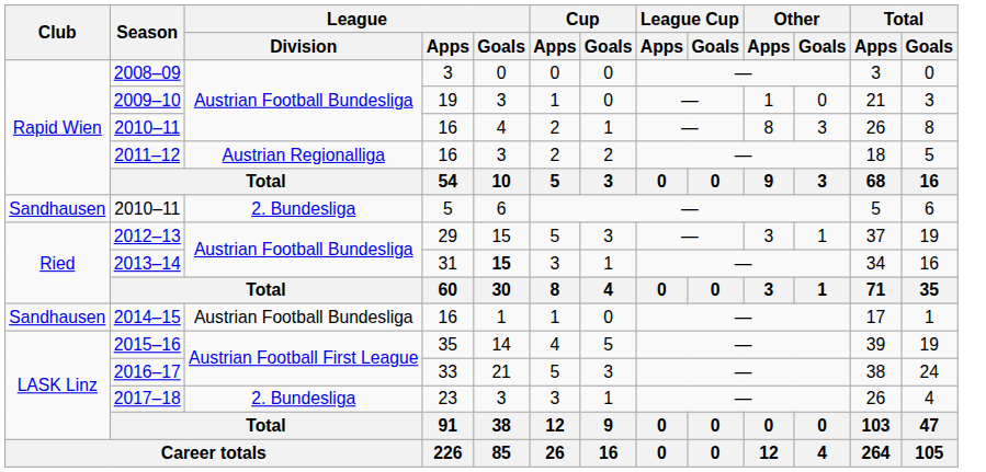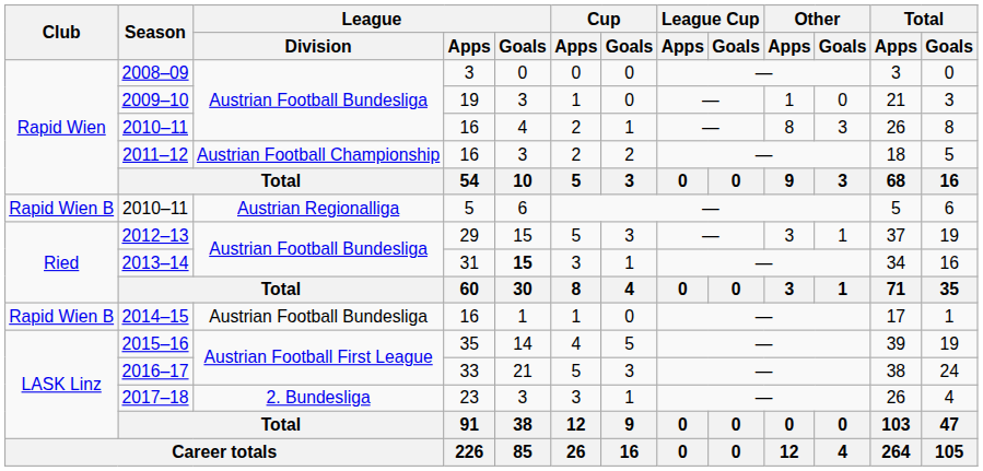 <table class="wikitable" style="font-size:90%; text-align: center">
 <tr>
 <th rowspan=2>Club</th>
 <th rowspan=2>Season</th>
 <th colspan=3>League</th>
 <th colspan=2>Cup</th>
 <th colspan=2>League Cup</th>
 <th colspan=2>Other</th>
 <th colspan=2>Total</th>
 </tr>
 <tr>
 <th>Division</th>
 <th>Apps</th>
 <th>Goals</th>
 <th>Apps</th>
 <th>Goals</th>
 <th>Apps</th>
 <th>Goals</th>
 <th>Apps</th>
 <th>Goals</th>
 <th>Apps</th>
 <th>Goals</th>
 </tr>
 <tr>
 <td rowspan=5><a href='#'>Rapid Wien</a></td>
 <td><a href='#'>2008–09</a></td>
 <td rowspan=3><a href='#'>Austrian Football Bundesliga</a></td>
 <td>3</td>
 <td>0</td>
 <td>0</td>
 <td>0</td>
 <td colspan=4>—</td>
 <td>3</td>
 <td>0</td>
 </tr>
 <tr>
 <td><a href='#'>2009–10</a></td>
 <td>19</td>
 <td>3</td>
 <td>1</td>
 <td>0</td>
 <td colspan=2>—</td>
 <td>1</td>
 <td>0</td>
 <td>21</td>
 <td>3</td>
 </tr>
 <tr>
 <td><a href='#'>2010–11</a></td>
 <td>16</td>
 <td>4</td>
 <td>2</td>
 <td>1</td>
 <td colspan=2>—</td>
 <td>8</td>
 <td>3</td>
 <td>26</td>
 <td>8</td>
 </tr>
 <tr>
 <td><a href='#'>2011–12</a></td>
-<td><a href='#'>Austrian Regionalliga</a></td>
+<td><a href='#'>Austrian Football Championship</a></td>
 <td>16</td>
 <td>3</td>
 <td>2</td>
 <td>2</td>
 <td colspan=4>—</td>
 <td>18</td>
 <td>5</td>
 </tr>
 <tr>
 <th colspan=2>Total</th>
 <th>54</th>
 <th>10</th>
 <th>5</th>
 <th>3</th>
 <th>0</th>
 <th>0</th>
 <th>9</th>
 <th>3</th>
 <th>68</th>
 <th>16</th>
 </tr>
 <tr>
-<td><a href='#'>Sandhausen</a></td>
+<td><a href='#'>Rapid Wien B</a></td>
 <td>2010–11</td>
-<td><a href='#'>2. Bundesliga</a></td>
+<td><a href='#'>Austrian Regionalliga</a></td>
 <td>5</td>
 <td>6</td>
 <td colspan=6>—</td>
 <td>5</td>
 <td>6</td>
 </tr>
 <tr>
 <td rowspan=3><a href='#'>Ried</a></td>
 <td><a href='#'>2012–13</a></td>
 <td rowspan=2><a href='#'>Austrian Football Bundesliga</a></td>
 <td>29</td>
 <td>15</td>
 <td>5</td>
 <td>3</td>
 <td colspan=2>—</td>
 <td>3</td>
 <td>1</td>
 <td>37</td>
 <td>19</td>
 </tr>
 <tr>
 <td><a href='#'>2013–14</a></td>
 <td>31</td>
 <td><strong>15</strong></td>
 <td>3</td>
 <td>1</td>
 <td colspan=4>—</td>
 <td>34</td>
 <td>16</td>
 </tr>
 <tr>
 <th colspan=2>Total</th>
 <th>60</th>
 <th>30</th>
 <th>8</th>
 <th>4</th>
 <th>0</th>
 <th>0</th>
 <th>3</th>
 <th>1</th>
 <th>71</th>
 <th>35</th>
 </tr>
 <tr>
-<td><a href='#'>Sandhausen</a></td>
+<td><a href='#'>Rapid Wien B</a></td>
 <td><a href='#'>2014–15</a></td>
 <td>Austrian Football Bundesliga</td>
 <td>16</td>
 <td>1</td>
 <td>1</td>
 <td>0</td>
 <td colspan=4>—</td>
 <td>17</td>
 <td>1</td>
 </tr>
 <tr>
 <td rowspan=4><a href='#'>LASK Linz</a></td>
 <td><a href='#'>2015–16</a></td>
 <td rowspan=2><a href='#'>Austrian Football First League</a></td>
 <td>35</td>
 <td>14</td>
 <td>4</td>
 <td>5</td>
 <td colspan=4>—</td>
 <td>39</td>
 <td>19</td>
 </tr>
 <tr>
 <td><a href='#'>2016–17</a></td>
 <td>33</td>
 <td>21</td>
 <td>5</td>
 <td>3</td>
 <td colspan=4>—</td>
 <td>38</td>
 <td>24</td>
 </tr>
 <tr>
 <td><a href='#'>2017–18</a></td>
 <td><a href='#'>2. Bundesliga</a></td>
 <td>23</td>
 <td>3</td>
 <td>3</td>
 <td>1</td>
 <td colspan=4>—</td>
 <td>26</td>
 <td>4</td>
 </tr>
 <tr>
 <th colspan=2>Total</th>
 <th>91</th>
 <th>38</th>
 <th>12</th>
 <th>9</th>
 <th>0</th>
 <th>0</th>
 <th>0</th>
 <th>0</th>
 <th>103</th>
 <th>47</th>
 </tr>
 <tr>
 <th colspan=3>Career totals</th>
 <th>226</th>
 <th>85</th>
 <th>26</th>
 <th>16</th>
 <th>0</th>
 <th>0</th>
 <th>12</th>
 <th>4</th>
 <th>264</th>
 <th>105</th>
 </tr>
 </table>
